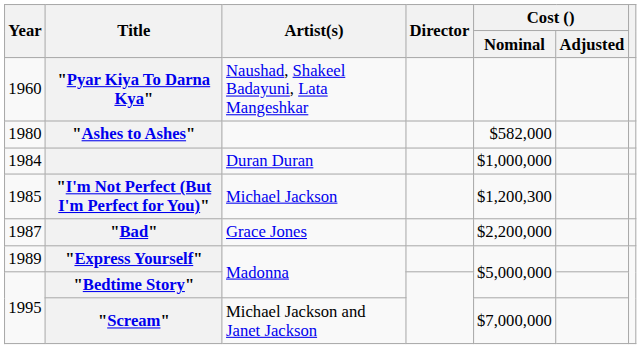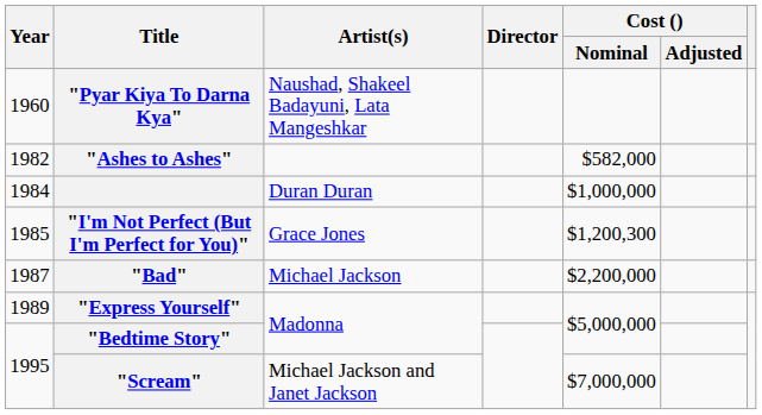 <table class="wikitable plainrowheaders">
 <tr>
 <th scope="col" rowspan="2">Year</th>
 <th scope="col" rowspan="2">Title</th>
 <th scope="col" rowspan="2">Artist(s)</th>
 <th scope="col" rowspan="2">Director</th>
 <th scope="col" colspan="2">Cost ()</th>
 <th scope="col" rowspan="2" class="unsortable"></th>
 </tr>
 <tr>
 <th scope="col">Nominal</th>
 <th scope="col">Adjusted</th>
 </tr>
 <tr>
 <td style="text-align:center;">1960</td>
 <th scope="row">"<a href='#'>Pyar Kiya To Darna Kya</a>"</th>
 <td><a href='#'>Naushad</a>, <a href='#'>Shakeel Badayuni</a>, <a href='#'>Lata Mangeshkar</a></td>
 <td></td>
 <td style="text-align:right;"></td>
 <td style="text-align:right;"></td>
 <td style="text-align:center;"></td>
 </tr>
 <tr>
-<td style="text-align:center;">1980</td>
+<td style="text-align:center;">1982</td>
 <th scope="row">"<a href='#'>Ashes to Ashes</a>"</th>
 <td></td>
 <td></td>
 <td style="text-align:right;">$582,000</td>
 <td style="text-align:right;"></td>
 <td style="text-align:center;"></td>
 </tr>
 <tr>
 <td style="text-align:center;">1984</td>
 <th scope="row"></th>
 <td><a href='#'>Duran Duran</a></td>
 <td></td>
 <td style="text-align:right;">$1,000,000</td>
 <td style="text-align:right;"></td>
 <td style="text-align:center;"></td>
 </tr>
 <tr>
 <td style="text-align:center;">1985</td>
 <th scope="row">"<a href='#'>I'm Not Perfect (But I'm Perfect for You)</a>"</th>
-<td><a href='#'>Michael Jackson</a></td>
+<td><a href='#'>Grace Jones</a></td>
 <td></td>
 <td style="text-align:right;">$1,200,300</td>
 <td style="text-align:right;"></td>
 <td style="text-align:center;"></td>
 </tr>
 <tr>
 <td style="text-align:center;">1987</td>
 <th scope="row">"<a href='#'>Bad</a>"</th>
-<td><a href='#'>Grace Jones</a></td>
+<td><a href='#'>Michael Jackson</a></td>
 <td></td>
 <td style="text-align:right;">$2,200,000</td>
 <td style="text-align:right;"></td>
 <td style="text-align:center;"></td>
 </tr>
 <tr>
 <td style="text-align:center;">1989</td>
 <th scope="row">"<a href='#'>Express Yourself</a>"</th>
 <td rowspan="2"><a href='#'>Madonna</a></td>
 <td></td>
 <td rowspan="2" style="text-align:right;">$5,000,000</td>
 <td style="text-align:right;"></td>
 <td rowspan="6" style="text-align:center;"></td>
 </tr>
 <tr>
 <td rowspan="2" style="text-align:center;">1995</td>
 <th scope="row">"<a href='#'>Bedtime Story</a>"</th>
 <td rowspan="2"></td>
 <td style="text-align:right;"></td>
 </tr>
 <tr>
 <th scope="row">"<a href='#'>Scream</a>"</th>
 <td>Michael Jackson and <a href='#'>Janet Jackson</a></td>
 <td style="text-align:right;">$7,000,000</td>
 <td style="text-align:right;"></td>
 </tr>
 </table>
